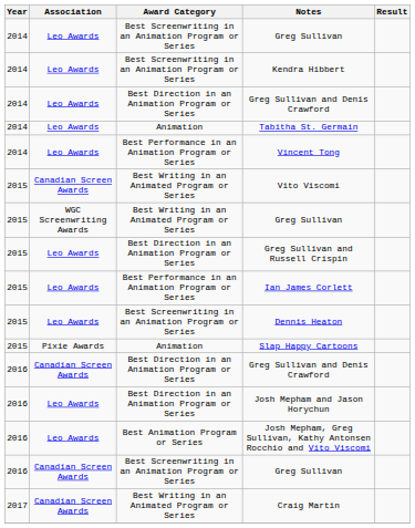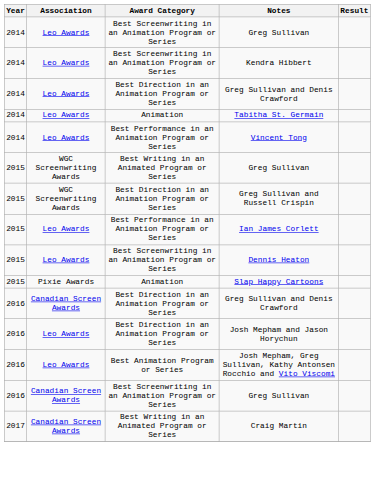 <table class="wikitable" border="1" style="text-align: center">
 <tr>
 <th>Year</th>
 <th>Association</th>
 <th>Award Category</th>
 <th>Notes</th>
 <th>Result</th>
 </tr>
 <tr>
 <td>2014</td>
 <td><a href='#'>Leo Awards</a></td>
 <td>Best Screenwriting in an Animation Program or Series</td>
 <td>Greg Sullivan</td>
 <td></td>
 </tr>
 <tr>
 <td>2014</td>
 <td><a href='#'>Leo Awards</a></td>
 <td>Best Screenwriting in an Animation Program or Series</td>
 <td>Kendra Hibbert</td>
 <td></td>
 </tr>
 <tr>
 <td>2014</td>
 <td><a href='#'>Leo Awards</a></td>
 <td>Best Direction in an Animation Program or Series</td>
 <td>Greg Sullivan and Denis Crawford</td>
 <td></td>
 </tr>
 <tr>
 <td>2014</td>
 <td><a href='#'>Leo Awards</a></td>
 <td>Animation</td>
 <td><a href='#'>Tabitha St. Germain</a></td>
 <td></td>
 </tr>
 <tr>
 <td>2014</td>
 <td><a href='#'>Leo Awards</a></td>
 <td>Best Performance in an Animation Program or Series</td>
 <td><a href='#'>Vincent Tong</a></td>
 <td></td>
 </tr>
 <tr>
 <td>2015</td>
-<td><a href='#'>Canadian Screen Awards</a></td>
-<td>Best Writing in an Animated Program or Series</td>
-<td>Vito Viscomi</td>
-<td></td>
-</tr>
-<tr>
-<td>2015</td>
 <td>WGC Screenwriting Awards</td>
 <td>Best Writing in an Animated Program or Series</td>
 <td>Greg Sullivan</td>
 <td></td>
 </tr>
 <tr>
 <td>2015</td>
-<td><a href='#'>Leo Awards</a></td>
+<td>WGC Screenwriting Awards</td>
 <td>Best Direction in an Animation Program or Series</td>
 <td>Greg Sullivan and Russell Crispin</td>
 <td></td>
 </tr>
 <tr>
 <td>2015</td>
 <td><a href='#'>Leo Awards</a></td>
 <td>Best Performance in an Animation Program or Series</td>
 <td><a href='#'>Ian James Corlett</a></td>
 <td></td>
 </tr>
 <tr>
 <td>2015</td>
 <td><a href='#'>Leo Awards</a></td>
 <td>Best Screenwriting in an Animation Program or Series</td>
 <td><a href='#'>Dennis Heaton</a></td>
 <td></td>
 </tr>
 <tr>
 <td>2015</td>
 <td>Pixie Awards</td>
 <td>Animation</td>
 <td><a href='#'>Slap Happy Cartoons</a></td>
 <td></td>
 </tr>
 <tr>
 <td>2016</td>
 <td><a href='#'>Canadian Screen Awards</a></td>
 <td>Best Direction in an Animation Program or Series</td>
 <td>Greg Sullivan and Denis Crawford</td>
 <td></td>
 </tr>
 <tr>
 <td>2016</td>
 <td><a href='#'>Leo Awards</a></td>
 <td>Best Direction in an Animation Program or Series</td>
 <td>Josh Mepham and Jason Horychun</td>
 <td></td>
 </tr>
 <tr>
 <td>2016</td>
 <td><a href='#'>Leo Awards</a></td>
 <td>Best Animation Program or Series</td>
 <td>Josh Mepham, Greg Sullivan, Kathy Antonsen Rocchio and <a href='#'>Vito Viscomi</a></td>
 <td></td>
 </tr>
 <tr>
 <td>2016</td>
 <td><a href='#'>Canadian Screen Awards</a></td>
 <td>Best Screenwriting in an Animation Program or Series</td>
 <td>Greg Sullivan</td>
 <td></td>
 </tr>
 <tr>
 <td>2017</td>
 <td><a href='#'>Canadian Screen Awards</a></td>
 <td>Best Writing in an Animated Program or Series</td>
 <td>Craig Martin</td>
 <td></td>
 </tr>
 <tr>
 </tr>
 </table>
